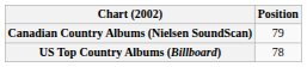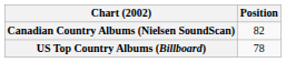 <table class="wikitable plainrowheaders" style="text-align:center">
 <tr>
 <th scope="col">Chart (2002)</th>
 <th scope="col">Position</th>
 </tr>
 <tr>
 <th scope="row">Canadian Country Albums (Nielsen SoundScan)</th>
-<td>79</td>
+<td>82</td>
 </tr>
 <tr>
 <th scope="row">US Top Country Albums (<em>Billboard</em>)</th>
 <td>78</td>
 </tr>
 </table>
